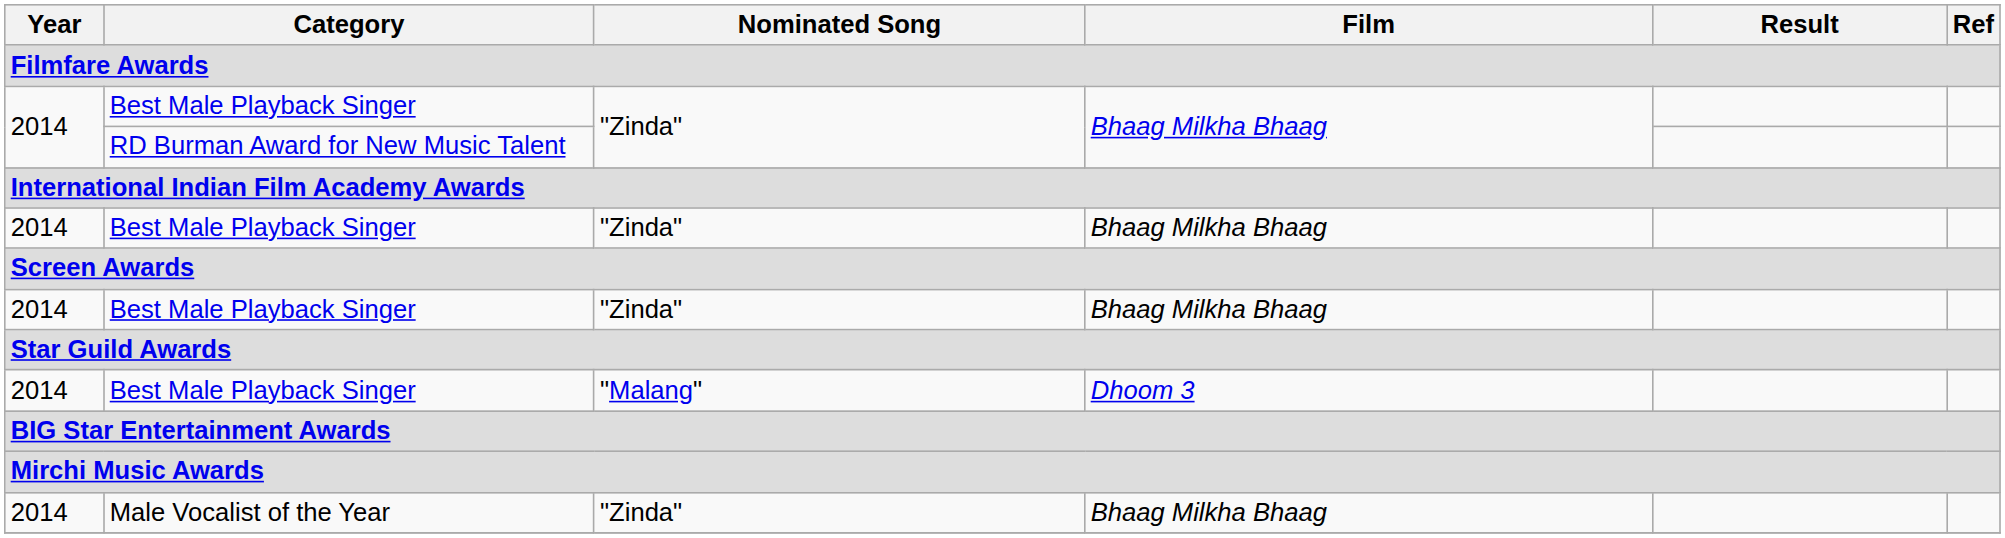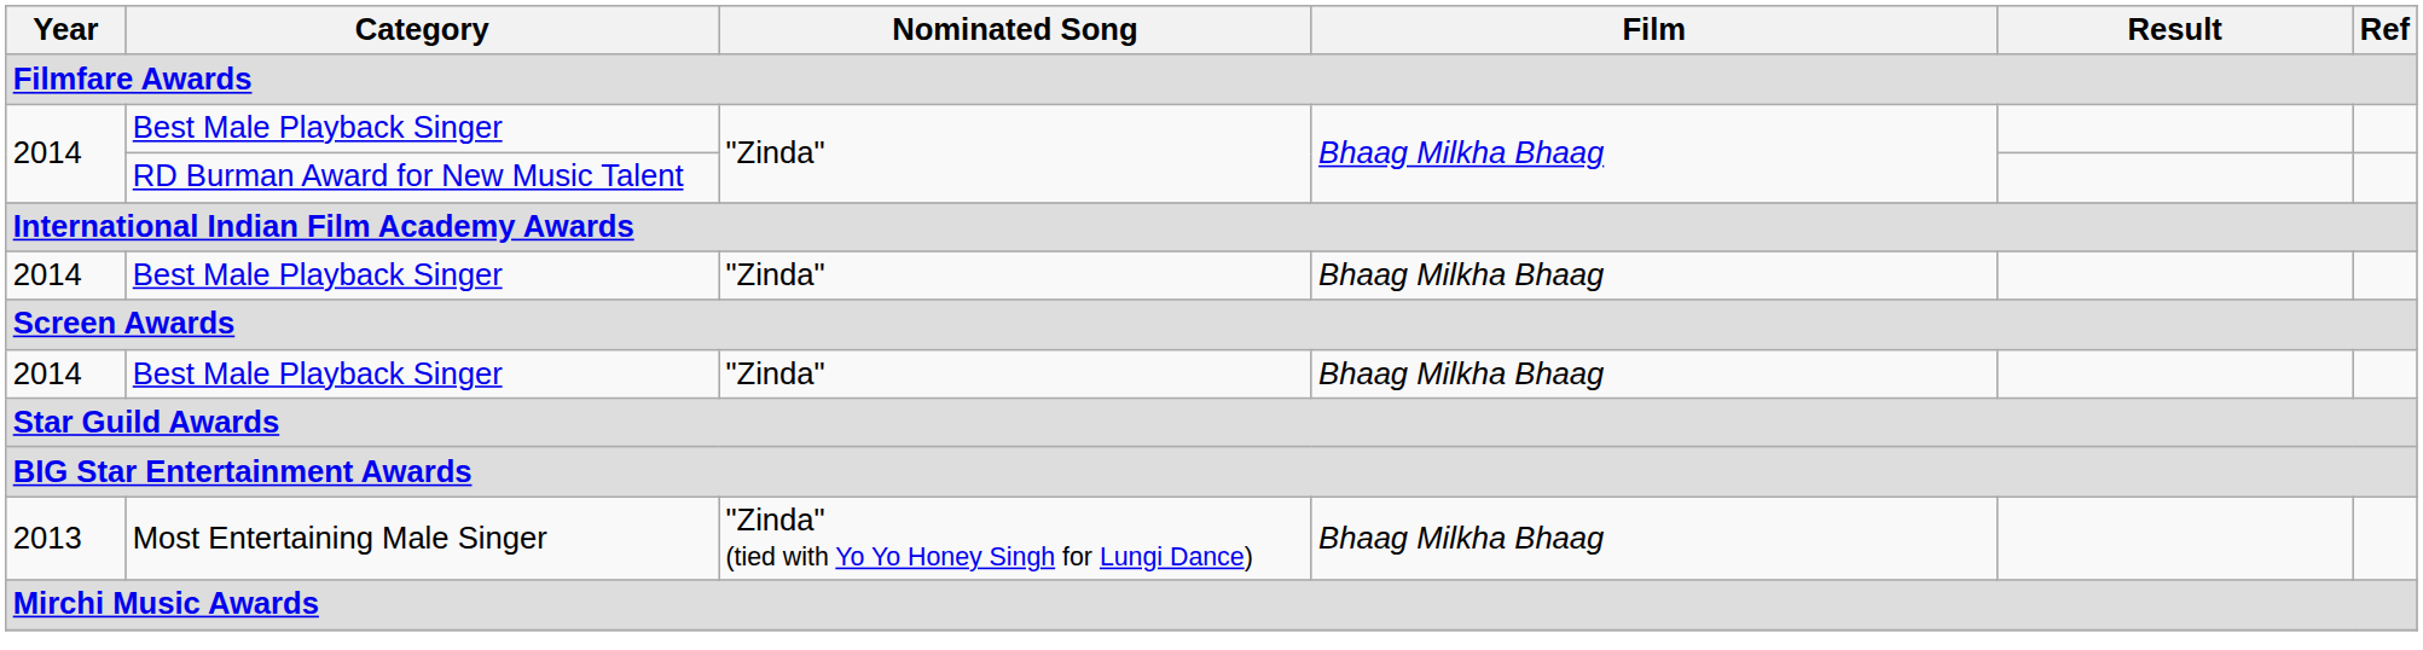 <table class="wikitable plainrowheaders">
 <tr>
 <th width=5%>Year</th>
 <th width=25%>Category</th>
 <th width=25%>Nominated Song</th>
 <th width=29%>Film</th>
 <th width=15%>Result</th>
 <th width=1%>Ref</th>
 </tr>
 <tr>
 <td colspan="6" style="text-align: centr; background:#ddd; "><strong><a href='#'>Filmfare Awards</a></strong></td>
 </tr>
 <tr>
 <td rowspan="2">2014</td>
 <td><a href='#'>Best Male Playback Singer</a></td>
 <td rowspan="2">"Zinda"</td>
 <td rowspan="2"><em><a href='#'>Bhaag Milkha Bhaag</a></em></td>
 <td></td>
 <td></td>
 </tr>
 <tr>
 <td><a href='#'>RD Burman Award for New Music Talent</a></td>
 <td></td>
 <td></td>
 </tr>
 <tr>
 <td colspan="6" style="text-align: centr; background:#ddd; "><strong><a href='#'>International Indian Film Academy Awards</a></strong></td>
 </tr>
 <tr>
 <td>2014</td>
 <td><a href='#'>Best Male Playback Singer</a></td>
 <td>"Zinda"</td>
 <td><em>Bhaag Milkha Bhaag</em></td>
 <td></td>
 <td></td>
 </tr>
 <tr>
 <td colspan="6" style="text-align: centr; background:#ddd; "><strong><a href='#'>Screen Awards</a></strong></td>
 </tr>
 <tr>
 <td>2014</td>
 <td><a href='#'>Best Male Playback Singer</a></td>
 <td>"Zinda"</td>
 <td><em>Bhaag Milkha Bhaag</em></td>
 <td></td>
 <td></td>
 </tr>
 <tr>
 <td colspan="6" style="text-align: centr; background:#ddd; "><strong><a href='#'>Star Guild Awards</a></strong></td>
 </tr>
 <tr>
-<td>2014</td>
-<td><a href='#'>Best Male Playback Singer</a></td>
-<td>"<a href='#'>Malang</a>"</td>
-<td><em><a href='#'>Dhoom 3</a></em></td>
+<td colspan="6" style="text-align: centr; background:#ddd; "><strong><a href='#'>BIG Star Entertainment Awards</a></strong></td>
+</tr>
+<tr>
+<td>2013</td>
+<td>Most Entertaining Male Singer</td>
+<td>"Zinda"<br><small>(tied with <a href='#'>Yo Yo Honey Singh</a> for <a href='#'>Lungi Dance</a>)</small></td>
+<td><em>Bhaag Milkha Bhaag</em></td>
 <td></td>
 <td></td>
-</tr>
-<tr>
-<td colspan="6" style="text-align: centr; background:#ddd; "><strong><a href='#'>BIG Star Entertainment Awards</a></strong></td>
 </tr>
 <tr>
 <td colspan="6" style="text-align: centr; background:#ddd; "><strong><a href='#'>Mirchi Music Awards</a></strong></td>
 </tr>
 <tr>
-<td>2014</td>
-<td>Male Vocalist of the Year</td>
-<td>"Zinda"</td>
-<td><em>Bhaag Milkha Bhaag</em></td>
-<td></td>
-<td></td>
-</tr>
-<tr>
 </tr>
 </table>
